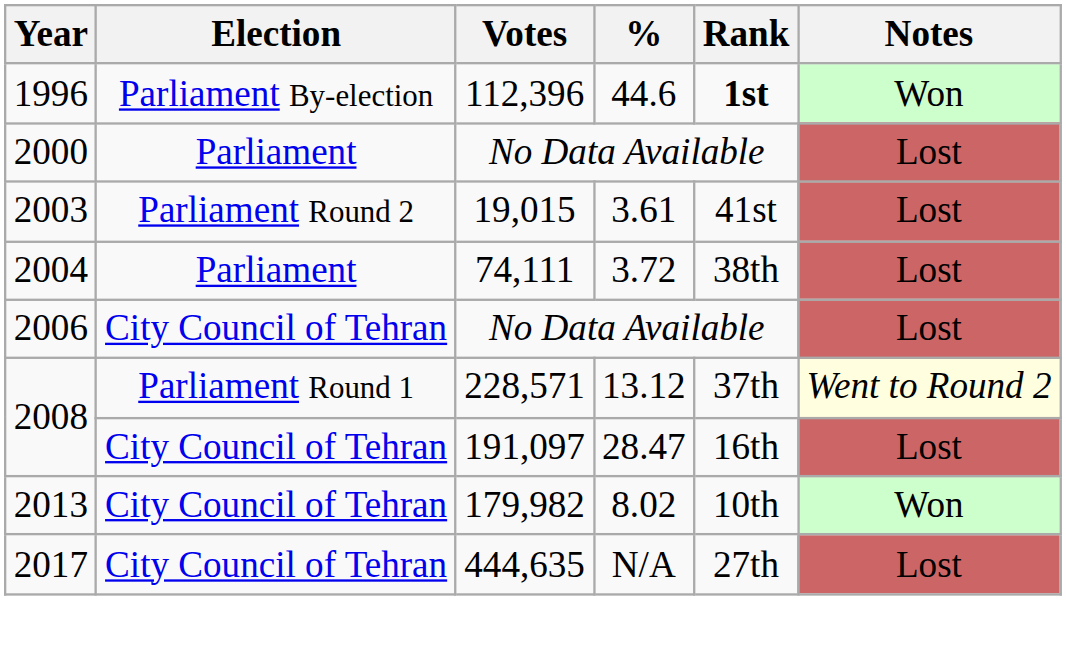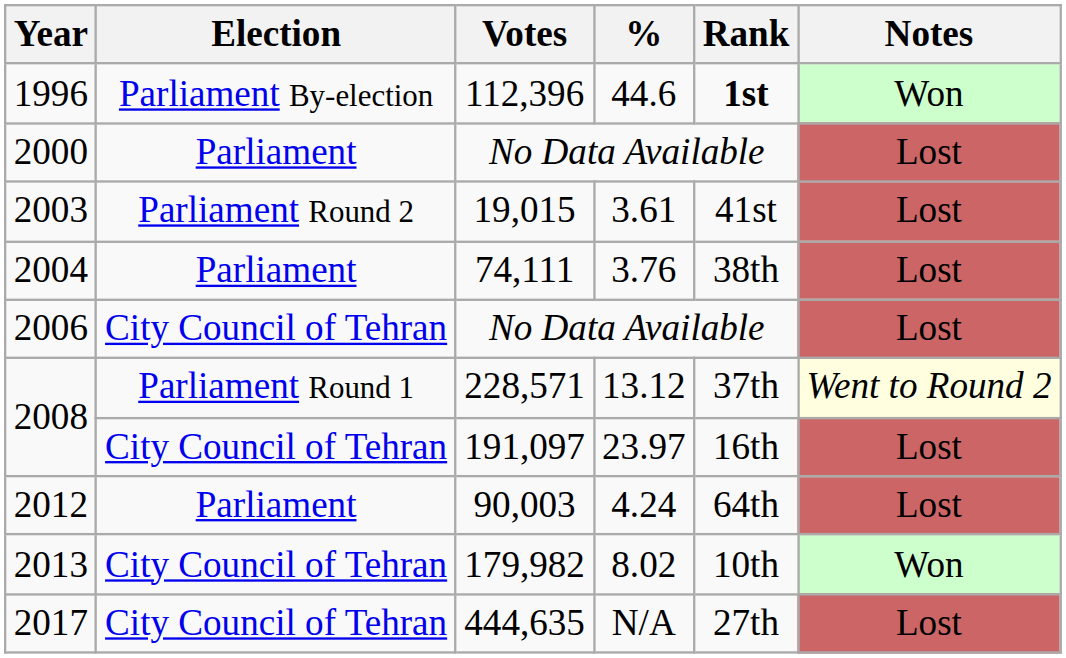 <table class="wikitable" style="text-align:center;">
 <tr>
 <th>Year</th>
 <th>Election</th>
 <th>Votes</th>
 <th>%</th>
 <th>Rank</th>
 <th>Notes</th>
 </tr>
 <tr>
 <td>1996</td>
 <td><a href='#'>Parliament</a> <small>By-election</small></td>
 <td>112,396</td>
 <td>44.6</td>
 <td><strong>1st</strong></td>
 <td style="background-color:#CCFFCC">Won</td>
 </tr>
 <tr>
 <td>2000</td>
 <td><a href='#'>Parliament</a></td>
 <td colspan=3><em>No Data Available</em></td>
 <td style="background-color:#C66">Lost</td>
 </tr>
 <tr>
 <td>2003</td>
 <td><a href='#'>Parliament</a> <small>Round 2</small></td>
 <td>19,015</td>
 <td>3.61</td>
 <td>41st</td>
 <td style="background-color:#C66">Lost</td>
 </tr>
 <tr>
 <td>2004</td>
 <td><a href='#'>Parliament</a></td>
 <td> 74,111</td>
-<td> 3.72</td>
+<td> 3.76</td>
 <td>38th</td>
 <td style="background-color:#C66">Lost</td>
 </tr>
 <tr>
 <td>2006</td>
 <td><a href='#'>City Council of Tehran</a></td>
 <td colspan=3><em>No Data Available</em></td>
 <td style="background-color:#C66">Lost</td>
 </tr>
 <tr>
 <td rowspan="2">2008</td>
 <td><a href='#'>Parliament</a> <small>Round 1</small></td>
 <td> 228,571</td>
 <td> 13.12</td>
 <td>37th</td>
 <td style="background-color:#FFFFE0"><em>Went to Round 2</em></td>
 </tr>
 <tr>
 <td><a href='#'>City Council of Tehran</a></td>
 <td> 191,097</td>
-<td> 28.47</td>
+<td> 23.97</td>
 <td>16th</td>
+<td style="background-color:#C66">Lost</td>
+</tr>
+<tr>
+<td>2012</td>
+<td><a href='#'>Parliament</a></td>
+<td> 90,003</td>
+<td> 4.24</td>
+<td>64th</td>
 <td style="background-color:#C66">Lost</td>
 </tr>
 <tr>
 <td>2013</td>
 <td><a href='#'>City Council of Tehran</a></td>
 <td> 179,982</td>
 <td> 8.02</td>
 <td>10th</td>
 <td style="background-color:#CCFFCC">Won</td>
 </tr>
 <tr>
 <td>2017</td>
 <td><a href='#'>City Council of Tehran</a></td>
 <td> 444,635</td>
 <td>N/A</td>
 <td>27th</td>
 <td style="background-color:#C66">Lost</td>
 </tr>
 </table>
